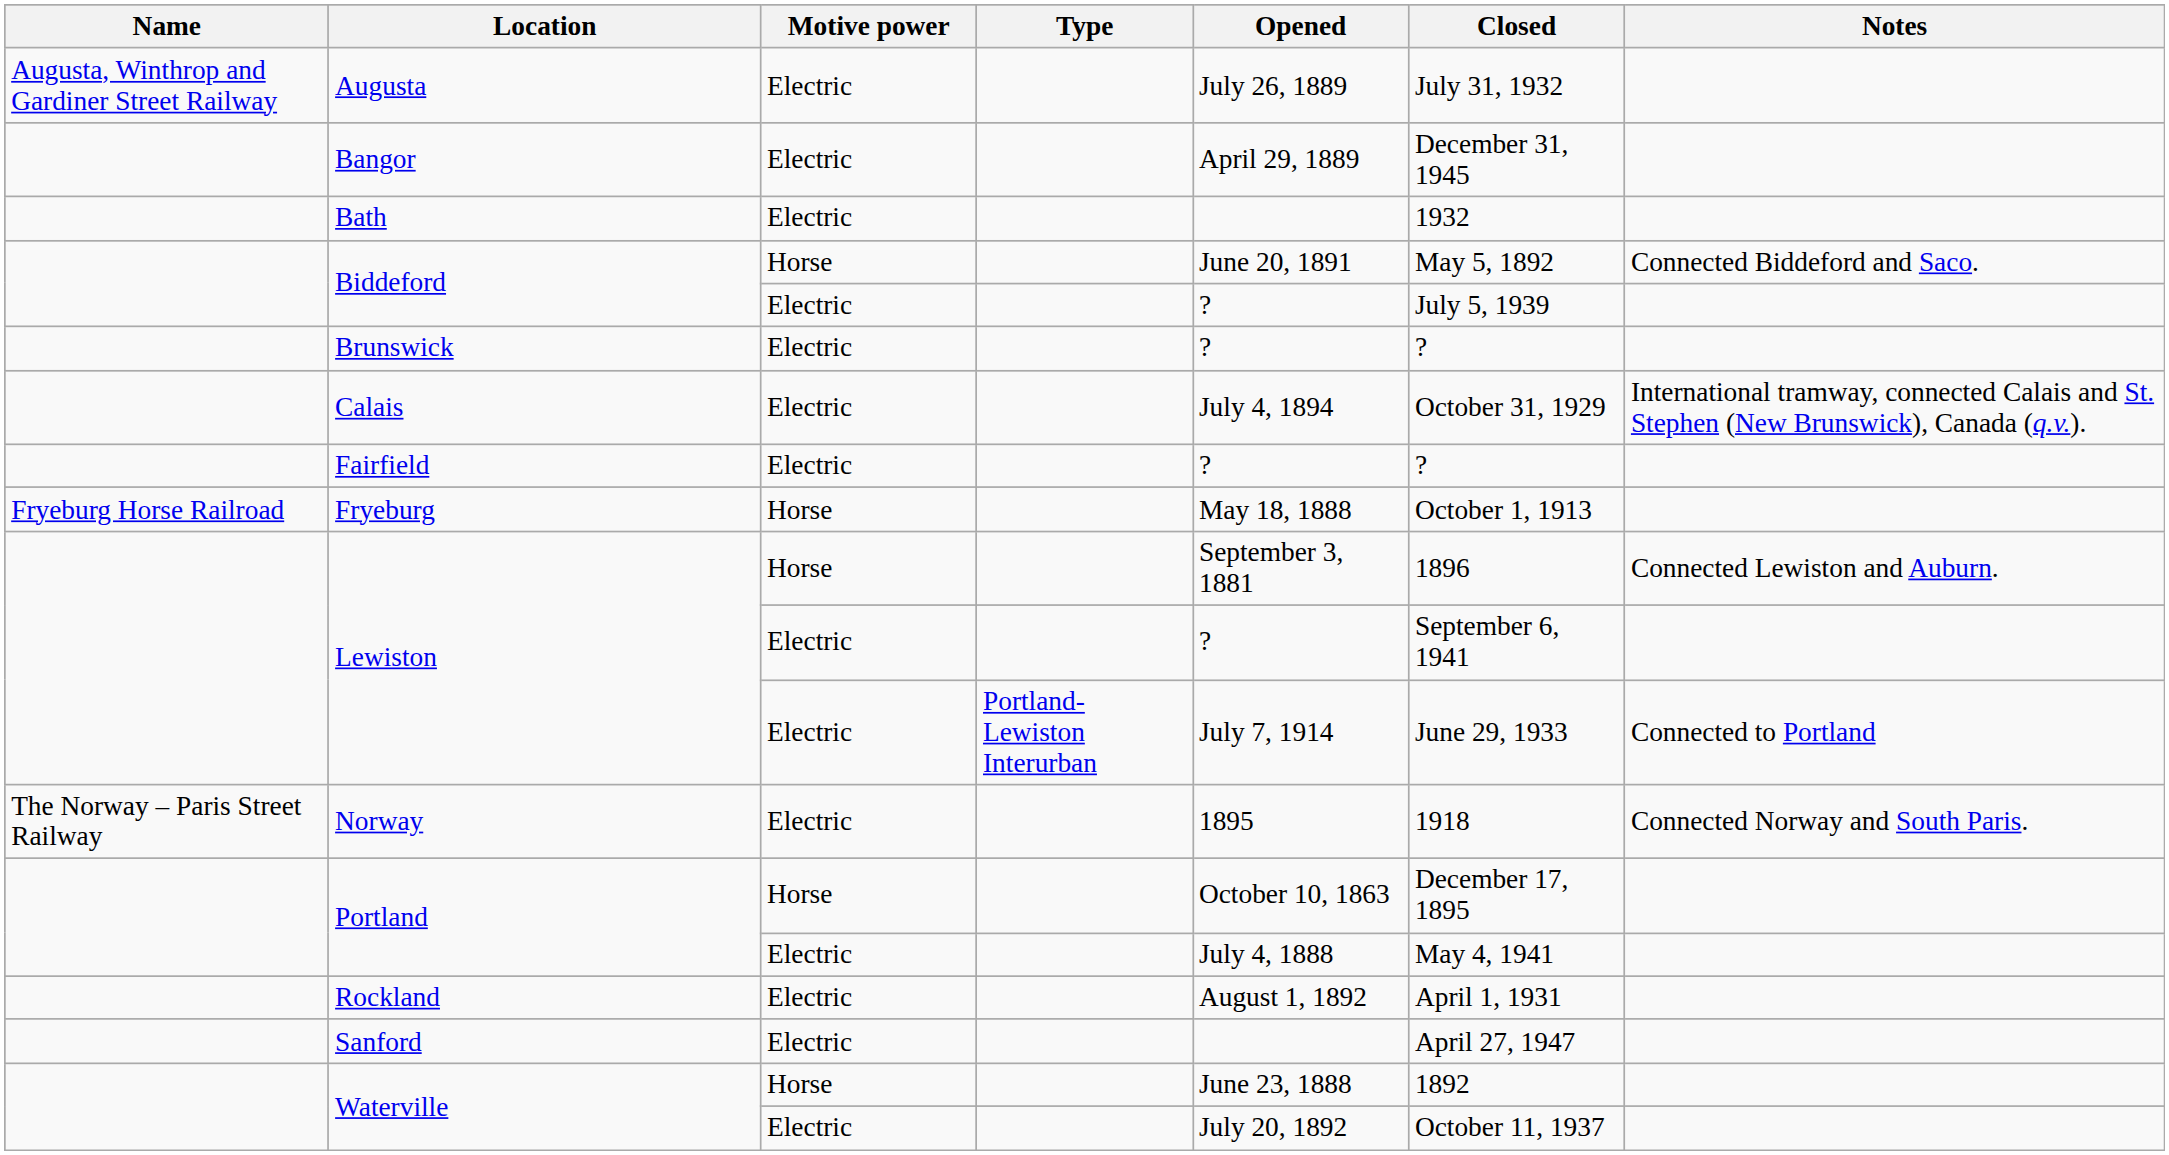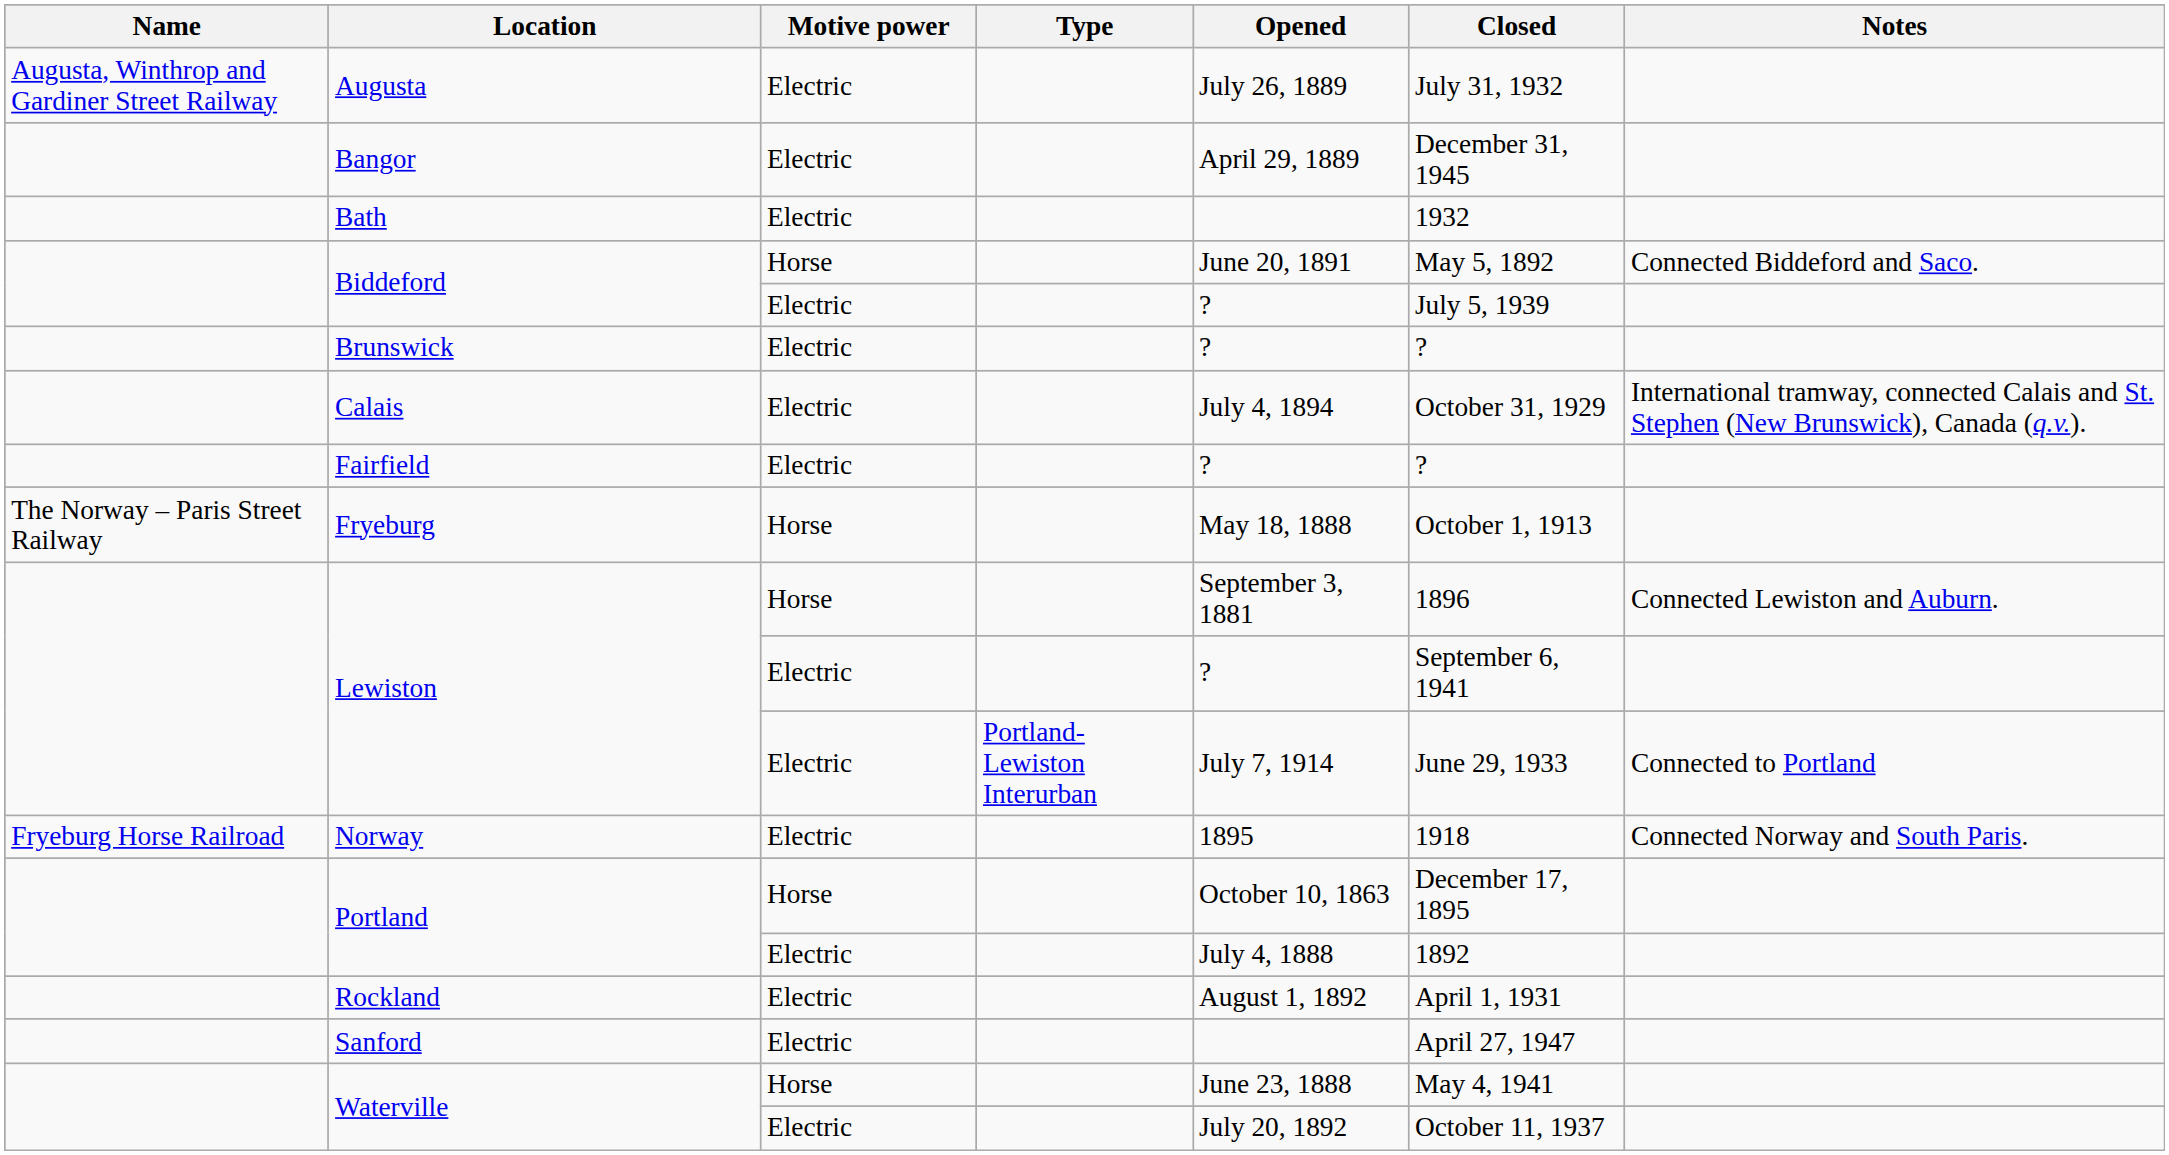 <table class="wikitable sortable" width=100%>
 <tr>
 <th width=15%>Name</th>
 <th width=20%>Location</th>
 <th width=10%>Motive power</th>
 <th width=10%>Type</th>
 <th width=10%>Opened</th>
 <th width=10%>Closed</th>
 <th class="unsortable" width=25%>Notes</th>
 </tr>
 <tr>
 <td><a href='#'>Augusta, Winthrop and Gardiner Street Railway</a> </td>
 <td><a href='#'>Augusta</a></td>
 <td>Electric</td>
 <td> </td>
 <td>July 26, 1889</td>
 <td>July 31, 1932</td>
 <td> </td>
 </tr>
 <tr>
 <td> </td>
 <td><a href='#'>Bangor</a></td>
 <td>Electric</td>
 <td> </td>
 <td>April 29, 1889</td>
 <td>December 31, 1945</td>
 <td> </td>
 </tr>
 <tr>
 <td> </td>
 <td><a href='#'>Bath</a></td>
 <td>Electric</td>
 <td> </td>
 <td></td>
 <td>1932</td>
 <td> </td>
 </tr>
 <tr>
 <td rowspan="2"> </td>
 <td rowspan="2"><a href='#'>Biddeford</a></td>
 <td>Horse</td>
 <td> </td>
 <td>June 20, 1891</td>
 <td>May 5, 1892</td>
 <td>Connected Biddeford and <a href='#'>Saco</a>.</td>
 </tr>
 <tr>
 <td>Electric</td>
 <td> </td>
 <td>?</td>
 <td>July 5, 1939</td>
 <td></td>
 </tr>
 <tr>
 <td> </td>
 <td><a href='#'>Brunswick</a></td>
 <td>Electric</td>
 <td> </td>
 <td>?</td>
 <td>?</td>
 <td> </td>
 </tr>
 <tr>
 <td> </td>
 <td><a href='#'>Calais</a></td>
 <td>Electric</td>
 <td> </td>
 <td>July 4, 1894</td>
 <td>October 31, 1929</td>
 <td>International tramway, connected Calais and <a href='#'>St. Stephen</a> (<a href='#'>New Brunswick</a>), Canada (<em><a href='#'>q.v.</a></em>).</td>
 </tr>
 <tr>
 <td> </td>
 <td><a href='#'>Fairfield</a></td>
 <td>Electric</td>
 <td> </td>
 <td>?</td>
 <td>?</td>
 <td> </td>
 </tr>
 <tr>
-<td><a href='#'>Fryeburg Horse Railroad</a> </td>
+<td>The Norway – Paris Street Railway</td>
 <td><a href='#'>Fryeburg</a></td>
 <td>Horse</td>
 <td> </td>
 <td>May 18, 1888</td>
 <td>October 1, 1913</td>
 <td> </td>
 </tr>
 <tr>
 <td rowspan="3"> </td>
 <td rowspan="3"><a href='#'>Lewiston</a></td>
 <td>Horse</td>
 <td> </td>
 <td>September 3, 1881</td>
 <td>1896</td>
 <td>Connected Lewiston and <a href='#'>Auburn</a>.</td>
 </tr>
 <tr>
 <td>Electric</td>
 <td> </td>
 <td>?</td>
 <td>September 6, 1941</td>
 <td> </td>
 </tr>
 <tr>
 <td>Electric</td>
 <td><a href='#'>Portland-Lewiston Interurban</a></td>
 <td>July 7, 1914</td>
 <td>June 29, 1933</td>
 <td>Connected to <a href='#'>Portland</a></td>
 </tr>
 <tr>
-<td>The Norway – Paris Street Railway</td>
+<td><a href='#'>Fryeburg Horse Railroad</a> </td>
 <td><a href='#'>Norway</a></td>
 <td>Electric</td>
 <td> </td>
 <td>1895</td>
 <td>1918</td>
 <td>Connected Norway and <a href='#'>South Paris</a>.</td>
 </tr>
 <tr>
 <td rowspan="2"> </td>
 <td rowspan="2"><a href='#'>Portland</a></td>
 <td>Horse</td>
 <td> </td>
 <td>October 10, 1863</td>
 <td>December 17, 1895</td>
 <td> </td>
 </tr>
 <tr>
 <td>Electric</td>
 <td> </td>
 <td>July 4, 1888</td>
-<td>May 4, 1941</td>
+<td>1892</td>
 <td> </td>
 </tr>
 <tr>
 <td> </td>
 <td><a href='#'>Rockland</a></td>
 <td>Electric</td>
 <td> </td>
 <td>August 1, 1892</td>
 <td>April 1, 1931</td>
 <td> </td>
 </tr>
 <tr>
 <td> </td>
 <td><a href='#'>Sanford</a></td>
 <td>Electric</td>
 <td> </td>
 <td></td>
 <td>April 27, 1947</td>
 <td> </td>
 </tr>
 <tr>
 <td rowspan="2"> </td>
 <td rowspan="2"><a href='#'>Waterville</a></td>
 <td>Horse</td>
 <td> </td>
 <td>June 23, 1888</td>
-<td>1892</td>
+<td>May 4, 1941</td>
 <td> </td>
 </tr>
 <tr>
 <td>Electric</td>
 <td> </td>
 <td>July 20, 1892</td>
 <td>October 11, 1937</td>
 <td> </td>
 </tr>
 <tr>
 </tr>
 </table>
